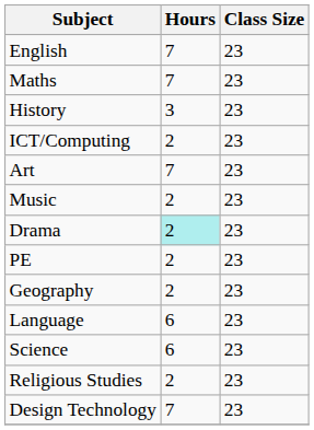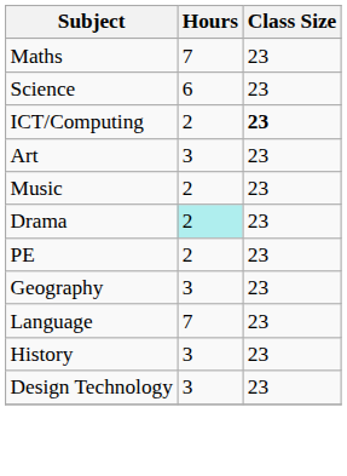 <table class="wikitable">
 <tr>
 <th>Subject</th>
 <th>Hours</th>
 <th>Class Size</th>
 </tr>
 <tr>
-<td>English</td>
-<td>7</td>
-<td>23</td>
-</tr>
-<tr>
 <td>Maths</td>
 <td>7</td>
 <td>23</td>
 </tr>
 <tr>
-<td>History</td>
-<td>3</td>
+<td>Science</td>
+<td>6</td>
 <td>23</td>
 </tr>
 <tr>
 <td>ICT/Computing</td>
 <td>2</td>
-<td>23</td>
+<td><strong>23</strong></td>
 </tr>
 <tr>
 <td>Art</td>
-<td>7</td>
+<td>3</td>
 <td>23</td>
 </tr>
 <tr>
 <td>Music</td>
 <td>2</td>
 <td>23</td>
 </tr>
 <tr>
 <td>Drama</td>
 <td style="background: paleturquoise;">2</td>
 <td>23</td>
 </tr>
 <tr>
 <td>PE</td>
 <td>2</td>
 <td>23</td>
 </tr>
 <tr>
 <td>Geography</td>
-<td>2</td>
+<td>3</td>
 <td>23</td>
 </tr>
 <tr>
 <td>Language</td>
-<td>6</td>
+<td>7</td>
 <td>23</td>
 </tr>
 <tr>
-<td>Science</td>
-<td>6</td>
-<td>23</td>
-</tr>
-<tr>
-<td>Religious Studies</td>
-<td>2</td>
+<td>History</td>
+<td>3</td>
 <td>23</td>
 </tr>
 <tr>
 <td>Design Technology</td>
-<td>7</td>
+<td>3</td>
 <td>23</td>
 </tr>
 <tr>
 </tr>
 </table>
